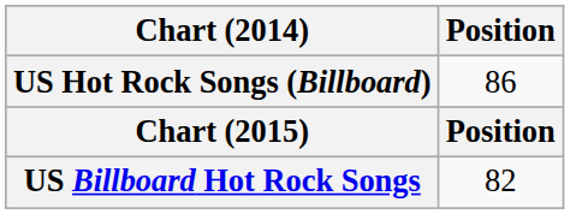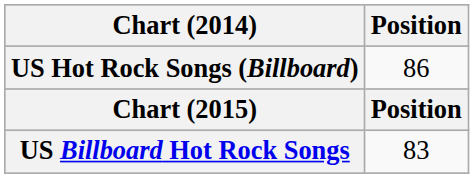 <table class="wikitable plainrowheaders sortable">
 <tr>
 <th>Chart (2014)</th>
 <th>Position</th>
 </tr>
 <tr>
 <th scope="row">US Hot Rock Songs (<em>Billboard</em>)</th>
 <td style="text-align:center;">86</td>
 </tr>
 <tr>
 <th>Chart (2015)</th>
 <th>Position</th>
 </tr>
 <tr>
 <th scope="row">US <a href='#'><em>Billboard</em> Hot Rock Songs</a></th>
-<td style="text-align:center;">82</td>
+<td style="text-align:center;">83</td>
 </tr>
 </table>
